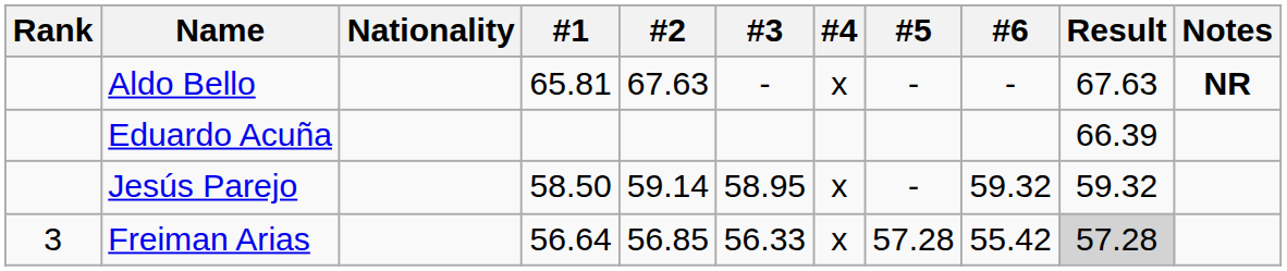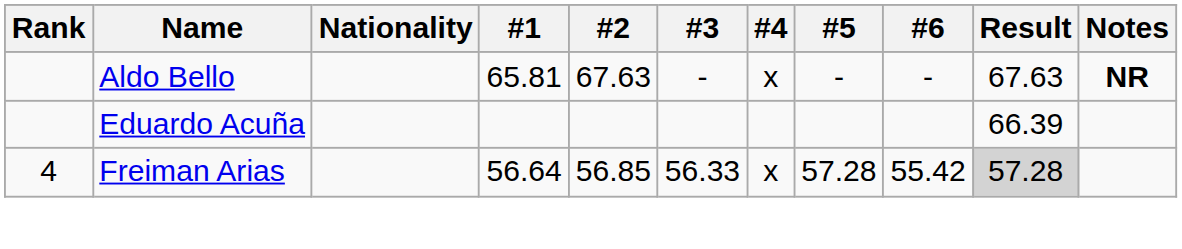 <table class="wikitable sortable" style="text-align:center">
 <tr>
 <th>Rank</th>
 <th>Name</th>
 <th>Nationality</th>
 <th>#1</th>
 <th>#2</th>
 <th>#3</th>
 <th>#4</th>
 <th>#5</th>
 <th>#6</th>
 <th>Result</th>
 <th>Notes</th>
 </tr>
 <tr>
 <td></td>
 <td align=left><a href='#'>Aldo Bello</a></td>
 <td align=left></td>
 <td>65.81</td>
 <td>67.63</td>
 <td>-</td>
 <td>x</td>
 <td>-</td>
 <td>-</td>
 <td>67.63</td>
 <td><strong>NR</strong></td>
 </tr>
 <tr>
 <td></td>
 <td align=left><a href='#'>Eduardo Acuña</a></td>
 <td align=left></td>
 <td></td>
 <td></td>
 <td></td>
 <td></td>
 <td></td>
 <td></td>
 <td>66.39</td>
 <td></td>
 </tr>
 <tr>
-<td></td>
-<td align=left><a href='#'>Jesús Parejo</a></td>
-<td align=left></td>
-<td>58.50</td>
-<td>59.14</td>
-<td>58.95</td>
-<td>x</td>
-<td>-</td>
-<td>59.32</td>
-<td>59.32</td>
-<td></td>
-</tr>
-<tr>
-<td>3</td>
+<td>4</td>
 <td align=left><a href='#'>Freiman Arias</a></td>
 <td align=left></td>
 <td>56.64</td>
 <td>56.85</td>
 <td>56.33</td>
 <td>x</td>
 <td>57.28</td>
 <td>55.42</td>
 <td style="background: lightgrey;">57.28</td>
 <td></td>
 </tr>
 </table>
